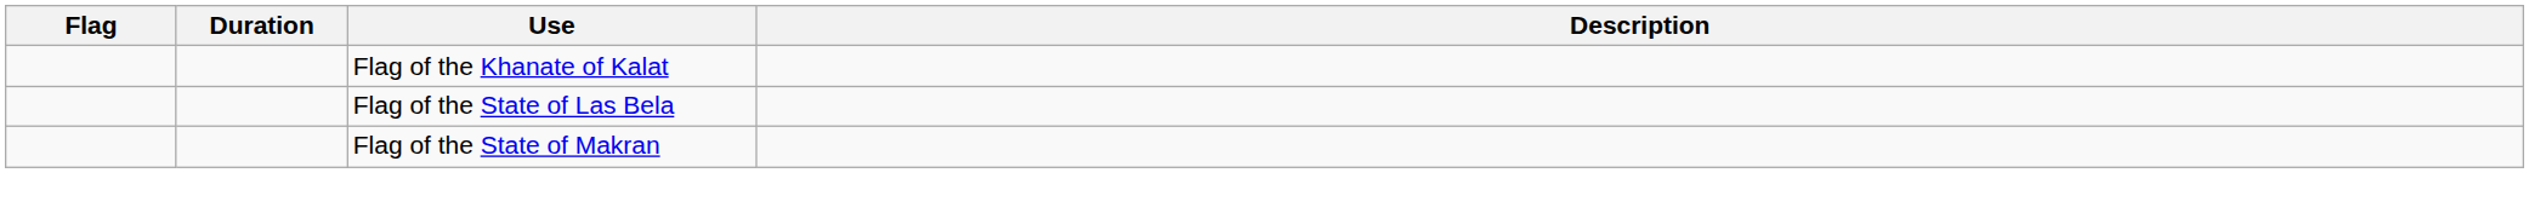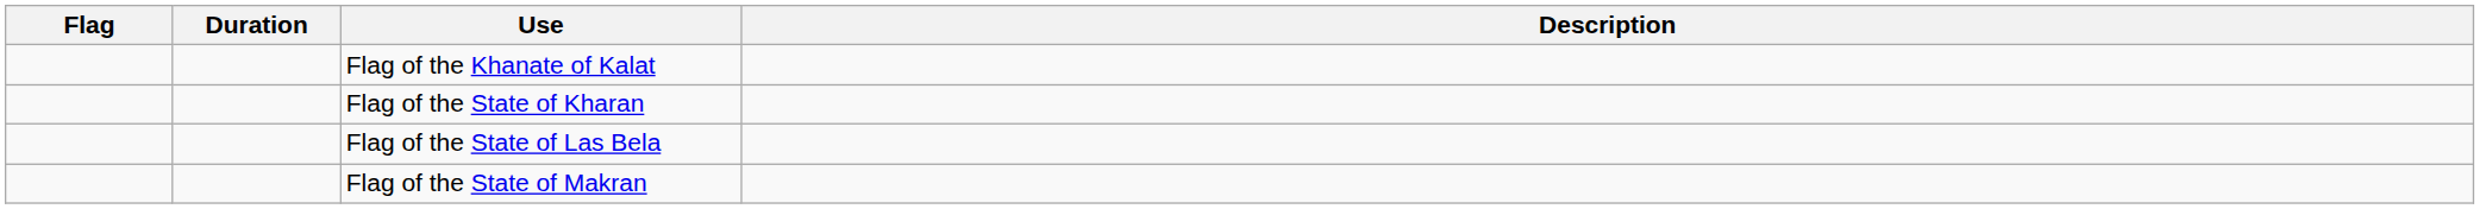 <table class="wikitable" width="100%">
 <tr>
 <th style="width:100px;">Flag</th>
 <th style="width:100px;">Duration</th>
 <th style="width:250px;">Use</th>
 <th style="min-width:250px">Description</th>
 </tr>
 <tr>
 <td></td>
 <td></td>
 <td>Flag of the <a href='#'>Khanate of Kalat</a></td>
 <td></td>
 </tr>
 <tr>
 <td></td>
 <td></td>
+<td>Flag of the <a href='#'>State of Kharan</a></td>
+<td></td>
+</tr>
+<tr>
+<td></td>
+<td></td>
 <td>Flag of the <a href='#'>State of Las Bela</a></td>
 <td></td>
 </tr>
 <tr>
 <td></td>
 <td></td>
 <td>Flag of the <a href='#'>State of Makran</a></td>
 <td></td>
 </tr>
 </table>
